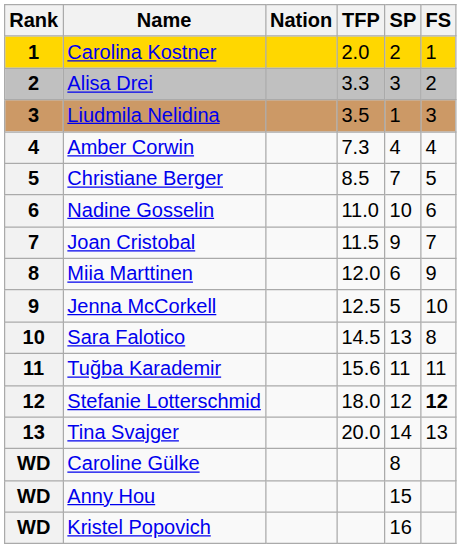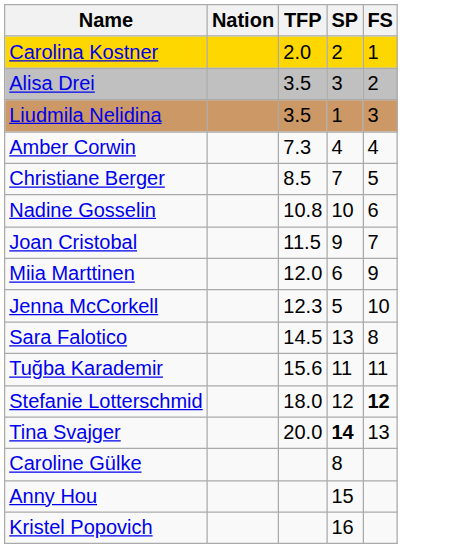 <table class="wikitable">
 <tr>
-<th>Rank</th>
 <th>Name</th>
 <th>Nation</th>
 <th>TFP</th>
 <th>SP</th>
 <th>FS</th>
 </tr>
 <tr bgcolor="gold">
-<td align="center"><strong>1</strong></td>
 <td><a href='#'>Carolina Kostner</a></td>
 <td></td>
 <td>2.0</td>
 <td>2</td>
 <td>1</td>
 </tr>
 <tr bgcolor="silver">
-<td align="center"><strong>2</strong></td>
 <td><a href='#'>Alisa Drei</a></td>
 <td></td>
-<td>3.3</td>
+<td>3.5</td>
 <td>3</td>
 <td>2</td>
 </tr>
 <tr bgcolor="cc9966">
-<td align="center"><strong>3</strong></td>
 <td><a href='#'>Liudmila Nelidina</a></td>
 <td></td>
 <td>3.5</td>
 <td>1</td>
 <td>3</td>
 </tr>
 <tr>
-<th>4</th>
 <td><a href='#'>Amber Corwin</a></td>
 <td></td>
 <td>7.3</td>
 <td>4</td>
 <td>4</td>
 </tr>
 <tr>
-<th>5</th>
 <td><a href='#'>Christiane Berger</a></td>
 <td></td>
 <td>8.5</td>
 <td>7</td>
 <td>5</td>
 </tr>
 <tr>
-<th>6</th>
 <td><a href='#'>Nadine Gosselin</a></td>
 <td></td>
-<td>11.0</td>
+<td>10.8</td>
 <td>10</td>
 <td>6</td>
 </tr>
 <tr>
-<th>7</th>
 <td><a href='#'>Joan Cristobal</a></td>
 <td></td>
 <td>11.5</td>
 <td>9</td>
 <td>7</td>
 </tr>
 <tr>
-<th>8</th>
 <td><a href='#'>Miia Marttinen</a></td>
 <td></td>
 <td>12.0</td>
 <td>6</td>
 <td>9</td>
 </tr>
 <tr>
-<th>9</th>
 <td><a href='#'>Jenna McCorkell</a></td>
 <td></td>
-<td>12.5</td>
+<td>12.3</td>
 <td>5</td>
 <td>10</td>
 </tr>
 <tr>
-<th>10</th>
 <td><a href='#'>Sara Falotico</a></td>
 <td></td>
 <td>14.5</td>
 <td>13</td>
 <td>8</td>
 </tr>
 <tr>
-<th>11</th>
 <td><a href='#'>Tuğba Karademir</a></td>
 <td></td>
 <td>15.6</td>
 <td>11</td>
 <td>11</td>
 </tr>
 <tr>
-<th>12</th>
 <td><a href='#'>Stefanie Lotterschmid</a></td>
 <td></td>
 <td>18.0</td>
 <td>12</td>
 <td><strong>12</strong></td>
 </tr>
 <tr>
-<th>13</th>
 <td><a href='#'>Tina Svajger</a></td>
 <td></td>
 <td>20.0</td>
-<td>14</td>
+<td><strong>14</strong></td>
 <td>13</td>
 </tr>
 <tr>
-<th>WD</th>
 <td><a href='#'>Caroline Gülke</a></td>
 <td></td>
 <td></td>
 <td>8</td>
 <td></td>
 </tr>
 <tr>
-<th>WD</th>
 <td><a href='#'>Anny Hou</a></td>
 <td></td>
 <td></td>
 <td>15</td>
 <td></td>
 </tr>
 <tr>
-<th>WD</th>
 <td><a href='#'>Kristel Popovich</a></td>
 <td></td>
 <td></td>
 <td>16</td>
 <td></td>
 </tr>
 </table>
